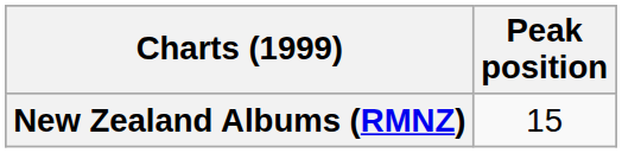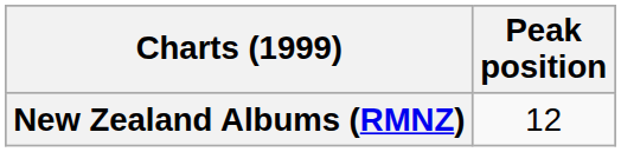 <table class="wikitable plainrowheaders" style="text-align:center">
 <tr>
 <th scope="col">Charts (1999)</th>
 <th scope="col">Peak<br>position</th>
 </tr>
 <tr>
 <th scope="row">New Zealand Albums (<a href='#'>RMNZ</a>)</th>
-<td>15</td>
+<td>12</td>
 </tr>
 </table>
